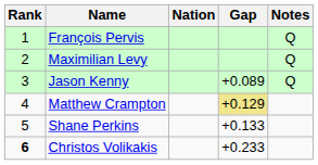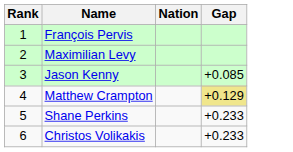 <table class="wikitable sortable" style="text-align:center">
 <tr>
 <th>Rank</th>
 <th>Name</th>
 <th>Nation</th>
 <th>Gap</th>
-<th>Notes</th>
 </tr>
 <tr bgcolor=ccffcc>
 <td>1</td>
 <td align=left><a href='#'>François Pervis</a></td>
 <td align=left></td>
 <td></td>
-<td>Q</td>
 </tr>
 <tr bgcolor=ccffcc>
 <td>2</td>
 <td align=left><a href='#'>Maximilian Levy</a></td>
 <td align=left></td>
 <td></td>
-<td>Q</td>
 </tr>
 <tr bgcolor=ccffcc>
 <td>3</td>
 <td align=left><a href='#'>Jason Kenny</a></td>
 <td align=left></td>
-<td>+0.089</td>
-<td>Q</td>
+<td>+0.085</td>
 </tr>
 <tr>
 <td>4</td>
 <td align=left><a href='#'>Matthew Crampton</a></td>
 <td align=left></td>
 <td style="background: khaki;">+0.129</td>
-<td></td>
 </tr>
 <tr>
 <td>5</td>
 <td align=left><a href='#'>Shane Perkins</a></td>
 <td align=left></td>
-<td>+0.133</td>
-<td></td>
+<td>+0.233</td>
 </tr>
 <tr>
-<td><strong>6</strong></td>
+<td>6</td>
 <td align=left><a href='#'>Christos Volikakis</a></td>
 <td align=left></td>
 <td>+0.233</td>
-<td></td>
 </tr>
 </table>
